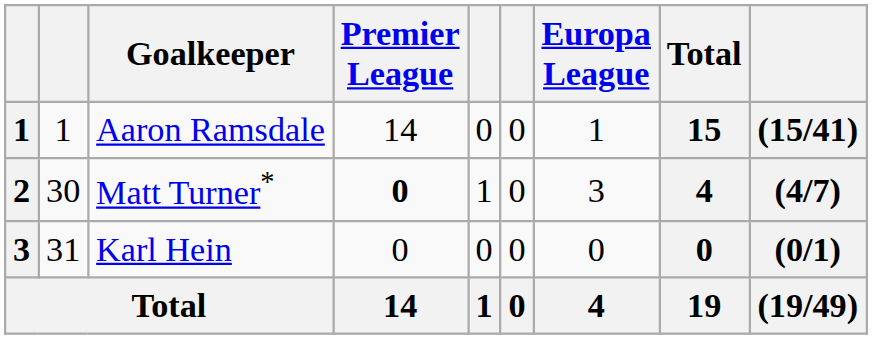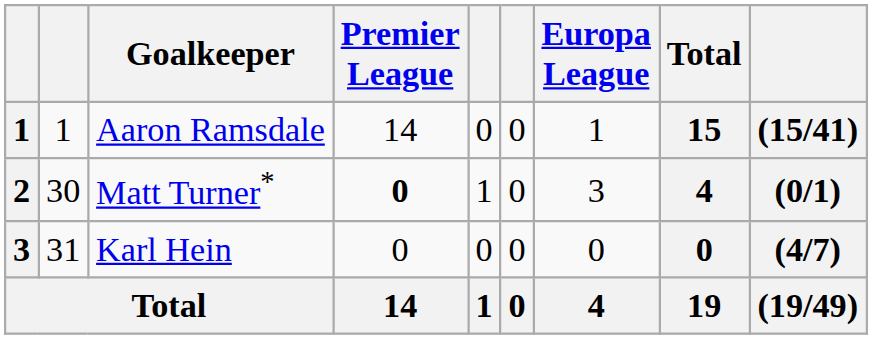 <table class="wikitable sortable" style="text-align:center; font-size:95%;">
 <tr>
 <th></th>
 <th></th>
 <th>Goalkeeper</th>
 <th><a href='#'>Premier<br>League</a></th>
 <th></th>
 <th></th>
 <th><a href='#'>Europa<br>League</a></th>
 <th>Total</th>
 <th></th>
 </tr>
 <tr>
 <th>1</th>
 <td>1</td>
 <td style="text-align:left;" data-sort-value="Rams"> <a href='#'>Aaron Ramsdale</a></td>
 <td>14</td>
 <td>0</td>
 <td>0</td>
 <td>1</td>
 <th>15</th>
 <th> (15/41)</th>
 </tr>
 <tr>
 <th>2</th>
 <td>30</td>
 <td style="text-align:left;" data-sort-value="Turn"> <a href='#'>Matt Turner</a><sup>*</sup></td>
 <td><strong>0</strong></td>
 <td>1</td>
 <td>0</td>
 <td>3</td>
 <th>4</th>
-<th> (4/7)</th>
+<th> (0/1)</th>
 </tr>
 <tr>
 <th>3</th>
 <td>31</td>
 <td style="text-align:left;" data-sort-value="Hein"> <a href='#'>Karl Hein</a></td>
 <td>0</td>
 <td>0</td>
 <td>0</td>
 <td>0</td>
 <th>0</th>
-<th> (0/1)</th>
+<th> (4/7)</th>
 </tr>
 <tr>
 <th colspan="3">Total</th>
 <th>14</th>
 <th>1</th>
 <th>0</th>
 <th>4</th>
 <th>19</th>
 <th> (19/49)</th>
 </tr>
 </table>
